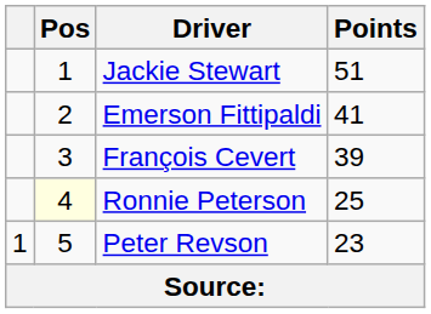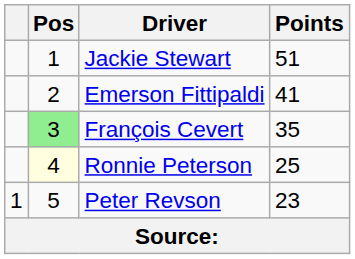 <table class="wikitable" style="font-size: 95%;">
 <tr>
 <th></th>
 <th>Pos</th>
 <th>Driver</th>
 <th>Points</th>
 </tr>
 <tr>
 <td align="left"></td>
 <td align="center">1</td>
 <td> <a href='#'>Jackie Stewart</a></td>
 <td align="left">51</td>
 </tr>
 <tr>
 <td align="left"></td>
 <td align="center">2</td>
 <td> <a href='#'>Emerson Fittipaldi</a></td>
 <td align="left">41</td>
 </tr>
 <tr>
 <td align="left"></td>
-<td align="center">3</td>
+<td align="center" style="background: lightgreen;">3</td>
 <td> <a href='#'>François Cevert</a></td>
-<td align="left">39</td>
+<td align="left">35</td>
 </tr>
 <tr>
 <td align="left"></td>
 <td align="center" style="background: lightyellow;">4</td>
 <td> <a href='#'>Ronnie Peterson</a></td>
 <td align="left">25</td>
 </tr>
 <tr>
 <td align="left"> 1</td>
 <td align="center">5</td>
 <td> <a href='#'>Peter Revson</a></td>
 <td align="left">23</td>
 </tr>
 <tr>
 <th colspan=4>Source: </th>
 </tr>
 </table>
